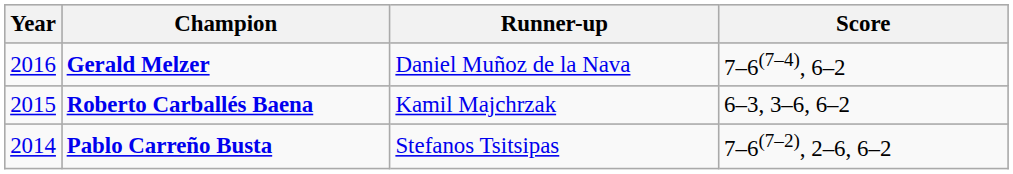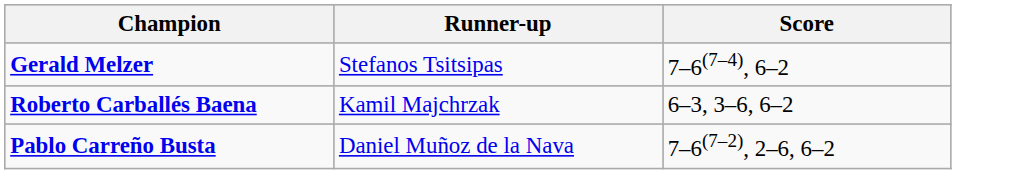 <table class="wikitable" style="font-size:90%">
 <tr>
-<th>Year</th>
 <th width="200">Champion</th>
 <th width="200">Runner-up</th>
 <th width="175">Score</th>
 </tr>
 <tr>
-<td><a href='#'>2016</a></td>
 <td> <strong><a href='#'>Gerald Melzer</a></strong></td>
-<td> <a href='#'>Daniel Muñoz de la Nava</a></td>
+<td> <a href='#'>Stefanos Tsitsipas</a></td>
 <td>7–6<sup>(7–4)</sup>, 6–2</td>
 </tr>
 <tr>
-<td><a href='#'>2015</a></td>
 <td> <strong><a href='#'>Roberto Carballés Baena</a></strong></td>
 <td> <a href='#'>Kamil Majchrzak</a></td>
 <td>6–3, 3–6, 6–2</td>
 </tr>
 <tr>
-<td><a href='#'>2014</a></td>
 <td> <strong><a href='#'>Pablo Carreño Busta</a></strong></td>
-<td> <a href='#'>Stefanos Tsitsipas</a></td>
+<td> <a href='#'>Daniel Muñoz de la Nava</a></td>
 <td>7–6<sup>(7–2)</sup>, 2–6, 6–2</td>
 </tr>
 </table>
